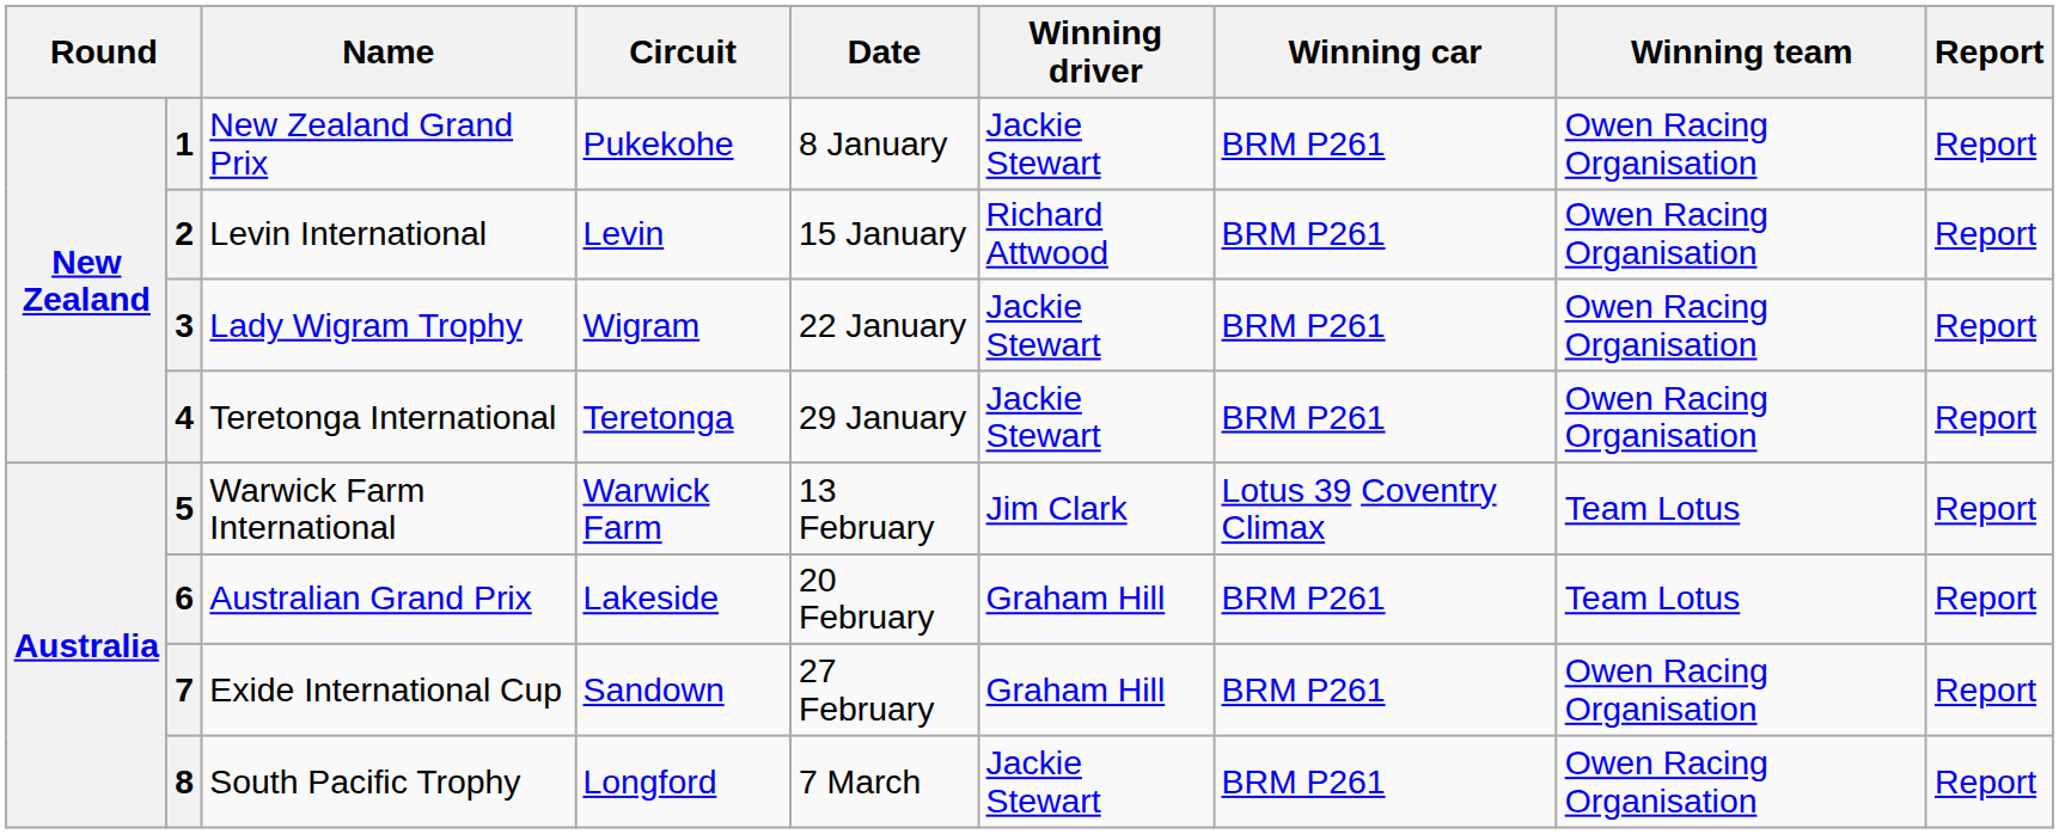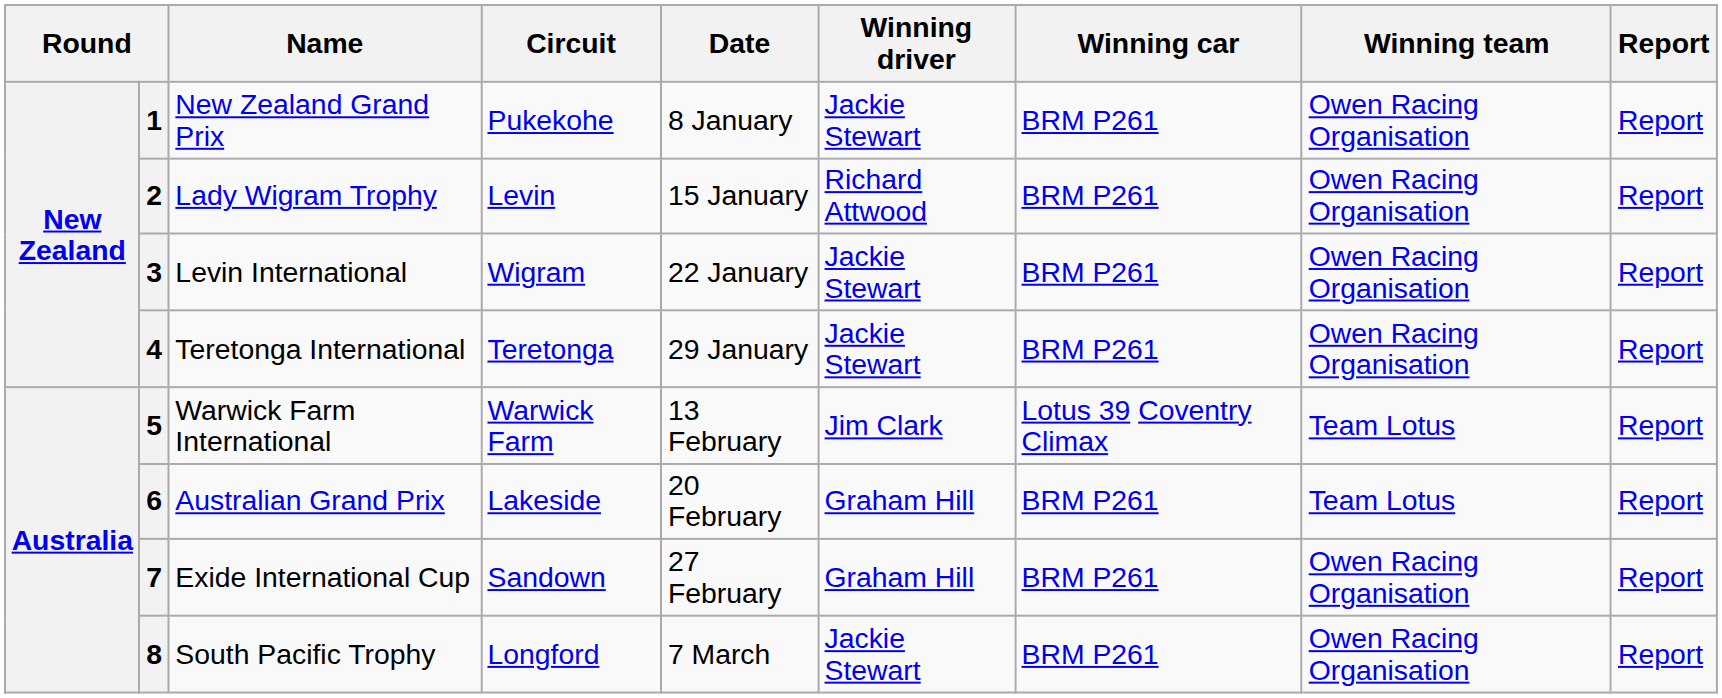 <table class="wikitable" style="font-size: 90%;">
 <tr>
 <th colspan=2>Round</th>
 <th>Name</th>
 <th>Circuit</th>
 <th>Date</th>
 <th>Winning driver</th>
 <th>Winning car</th>
 <th>Winning team</th>
 <th>Report</th>
 </tr>
 <tr>
 <th rowspan=4><a href='#'>New<br>Zealand</a></th>
 <th>1</th>
 <td><a href='#'>New Zealand Grand Prix</a></td>
 <td><a href='#'>Pukekohe</a></td>
 <td>8 January</td>
 <td> <a href='#'>Jackie Stewart</a></td>
 <td><a href='#'>BRM P261</a></td>
 <td><a href='#'>Owen Racing Organisation</a></td>
 <td><a href='#'>Report</a></td>
 </tr>
 <tr>
 <th>2</th>
-<td>Levin International</td>
+<td><a href='#'>Lady Wigram Trophy</a></td>
 <td><a href='#'>Levin</a></td>
 <td>15 January</td>
 <td> <a href='#'>Richard Attwood</a></td>
 <td><a href='#'>BRM P261</a></td>
 <td><a href='#'>Owen Racing Organisation</a></td>
 <td><a href='#'>Report</a></td>
 </tr>
 <tr>
 <th>3</th>
-<td><a href='#'>Lady Wigram Trophy</a></td>
+<td>Levin International</td>
 <td><a href='#'>Wigram</a></td>
 <td>22 January</td>
 <td> <a href='#'>Jackie Stewart</a></td>
 <td><a href='#'>BRM P261</a></td>
 <td><a href='#'>Owen Racing Organisation</a></td>
 <td><a href='#'>Report</a></td>
 </tr>
 <tr>
 <th>4</th>
 <td>Teretonga International</td>
 <td><a href='#'>Teretonga</a></td>
 <td>29 January</td>
 <td> <a href='#'>Jackie Stewart</a></td>
 <td><a href='#'>BRM P261</a></td>
 <td><a href='#'>Owen Racing Organisation</a></td>
 <td><a href='#'>Report</a></td>
 </tr>
 <tr>
 <th rowspan=4><a href='#'>Australia</a></th>
 <th>5</th>
 <td>Warwick Farm International</td>
 <td><a href='#'>Warwick Farm</a></td>
 <td>13 February</td>
 <td> <a href='#'>Jim Clark</a></td>
 <td><a href='#'>Lotus 39</a> <a href='#'>Coventry Climax</a></td>
 <td><a href='#'>Team Lotus</a></td>
 <td><a href='#'>Report</a></td>
 </tr>
 <tr>
 <th>6</th>
 <td><a href='#'>Australian Grand Prix</a></td>
 <td><a href='#'>Lakeside</a></td>
 <td>20 February</td>
 <td> <a href='#'>Graham Hill</a></td>
 <td><a href='#'>BRM P261</a></td>
 <td><a href='#'>Team Lotus</a></td>
 <td><a href='#'>Report</a></td>
 </tr>
 <tr>
 <th>7</th>
 <td>Exide International Cup</td>
 <td><a href='#'>Sandown</a></td>
 <td>27 February</td>
 <td> <a href='#'>Graham Hill</a></td>
 <td><a href='#'>BRM P261</a></td>
 <td><a href='#'>Owen Racing Organisation</a></td>
 <td><a href='#'>Report</a></td>
 </tr>
 <tr>
 <th>8</th>
 <td>South Pacific Trophy</td>
 <td><a href='#'>Longford</a></td>
 <td>7 March</td>
 <td> <a href='#'>Jackie Stewart</a></td>
 <td><a href='#'>BRM P261</a></td>
 <td><a href='#'>Owen Racing Organisation</a></td>
 <td><a href='#'>Report</a></td>
 </tr>
 </table>
